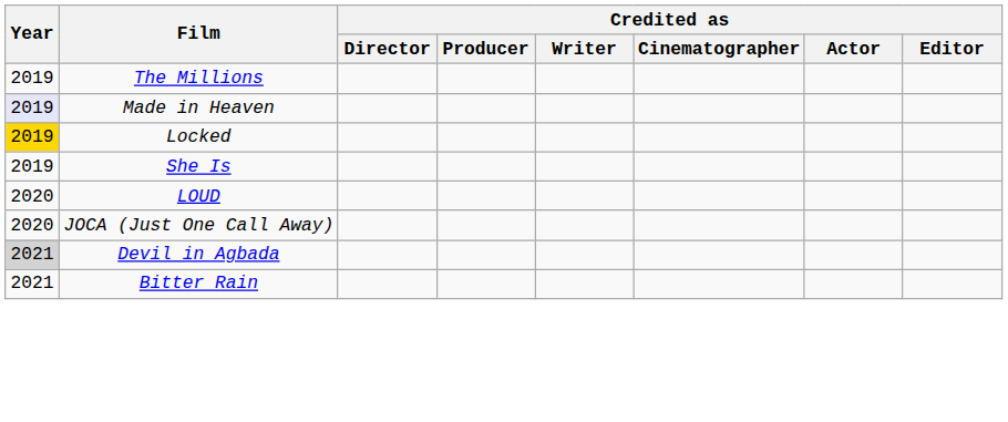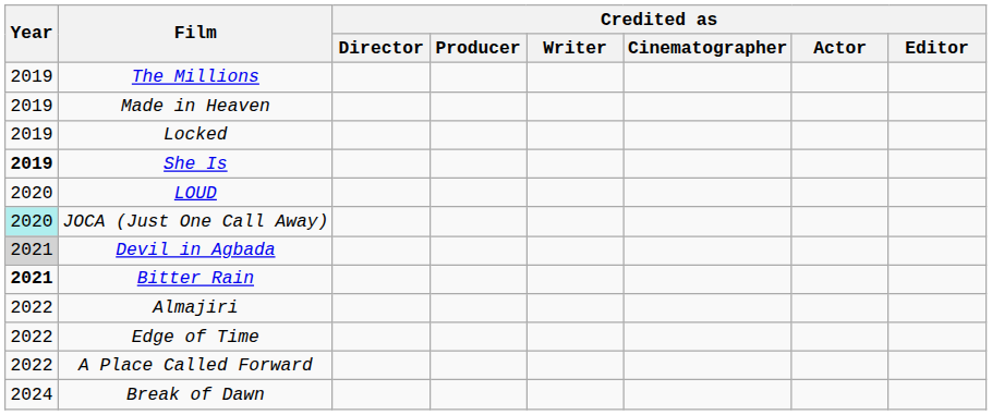 <table class="wikitable" style="text-align:center;">
 <tr>
 <th rowspan="2" width="33">Year</th>
 <th rowspan="2">Film</th>
 <th colspan="6">Credited as</th>
 </tr>
 <tr>
 <th width=65>Director</th>
 <th width=65>Producer</th>
 <th width=65>Writer</th>
 <th width=65>Cinematographer</th>
 <th width=65>Actor</th>
 <th width=65>Editor</th>
 </tr>
 <tr>
 <td>2019</td>
 <td><em><a href='#'>The Millions</a></em></td>
 <td></td>
 <td></td>
 <td></td>
 <td></td>
 <td></td>
 <td></td>
 </tr>
 <tr>
-<td style="background: lavender;">2019</td>
+<td>2019</td>
 <td><em>Made in Heaven</em></td>
 <td></td>
 <td></td>
 <td></td>
 <td></td>
 <td></td>
 <td></td>
 </tr>
 <tr>
-<td style="background: gold;">2019</td>
+<td>2019</td>
 <td><em>Locked</em></td>
 <td></td>
 <td></td>
 <td></td>
 <td></td>
 <td></td>
 <td></td>
 </tr>
 <tr>
-<td>2019</td>
+<td><strong>2019</strong></td>
 <td><em><a href='#'>She Is</a></em></td>
 <td></td>
 <td></td>
 <td></td>
 <td></td>
 <td></td>
 <td></td>
 </tr>
 <tr>
 <td>2020</td>
 <td><em><a href='#'>LOUD</a></em></td>
 <td></td>
 <td></td>
 <td></td>
 <td></td>
 <td></td>
 <td></td>
 </tr>
 <tr>
-<td>2020</td>
+<td style="background: paleturquoise;">2020</td>
 <td><em>JOCA (Just One Call Away)</em></td>
 <td></td>
 <td></td>
 <td></td>
 <td></td>
 <td></td>
 <td></td>
 </tr>
 <tr>
 <td style="background: lightgrey;">2021</td>
 <td><em><a href='#'>Devil in Agbada</a></em></td>
 <td></td>
 <td></td>
 <td></td>
 <td></td>
 <td></td>
 <td></td>
 </tr>
 <tr>
-<td>2021</td>
+<td><strong>2021</strong></td>
 <td><em><a href='#'>Bitter Rain</a></em></td>
 <td></td>
 <td></td>
 <td></td>
 <td></td>
 <td></td>
 <td></td>
 </tr>
+<tr>
+<td>2022</td>
+<td><em>Almajiri</em></td>
+<td></td>
+<td></td>
+<td></td>
+<td></td>
+<td></td>
+<td></td>
+</tr>
+<tr>
+<td>2022</td>
+<td><em>Edge of Time</em></td>
+<td></td>
+<td></td>
+<td></td>
+<td></td>
+<td></td>
+<td></td>
+</tr>
+<tr>
+<td>2022</td>
+<td><em>A Place Called Forward</em></td>
+<td></td>
+<td></td>
+<td></td>
+<td></td>
+<td></td>
+<td></td>
+</tr>
+<tr>
+<td>2024</td>
+<td><em>Break of Dawn</em></td>
+<td></td>
+<td></td>
+<td></td>
+<td></td>
+<td></td>
+<td></td>
+</tr>
 </table>
